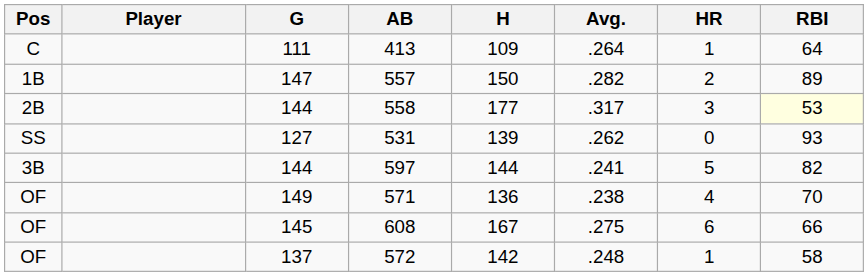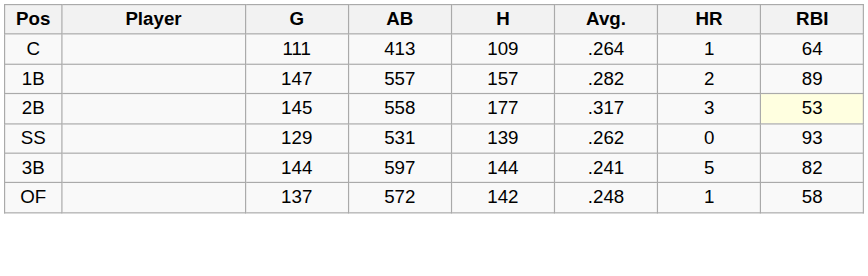 <table class="wikitable sortable">
 <tr>
 <th bgcolor="#DDDDFF" width="5%">Pos</th>
 <th bgcolor="#DDDDFF" width="16%">Player</th>
 <th bgcolor="#DDDDFF" width="9%">G</th>
 <th bgcolor="#DDDDFF" width="9%">AB</th>
 <th bgcolor="#DDDDFF" width="9%">H</th>
 <th bgcolor="#DDDDFF" width="9%">Avg.</th>
 <th bgcolor="#DDDDFF" width="9%">HR</th>
 <th bgcolor="#DDDDFF" width="9%">RBI</th>
 </tr>
 <tr align="center">
 <td>C</td>
 <td></td>
 <td>111</td>
 <td>413</td>
 <td>109</td>
 <td>.264</td>
 <td>1</td>
 <td>64</td>
 </tr>
 <tr align="center">
 <td>1B</td>
 <td></td>
 <td>147</td>
 <td>557</td>
-<td>150</td>
+<td>157</td>
 <td>.282</td>
 <td>2</td>
 <td>89</td>
 </tr>
 <tr align="center">
 <td>2B</td>
 <td></td>
-<td>144</td>
+<td>145</td>
 <td>558</td>
 <td>177</td>
 <td>.317</td>
 <td>3</td>
 <td style="background: lightyellow;">53</td>
 </tr>
 <tr align="center">
 <td>SS</td>
 <td></td>
-<td>127</td>
+<td>129</td>
 <td>531</td>
 <td>139</td>
 <td>.262</td>
 <td>0</td>
 <td>93</td>
 </tr>
 <tr align="center">
 <td>3B</td>
 <td></td>
 <td>144</td>
 <td>597</td>
 <td>144</td>
 <td>.241</td>
 <td>5</td>
 <td>82</td>
 </tr>
 <tr align="center">
 <td>OF</td>
 <td></td>
-<td>149</td>
-<td>571</td>
-<td>136</td>
-<td>.238</td>
-<td>4</td>
-<td>70</td>
-</tr>
-<tr align="center">
-<td>OF</td>
-<td></td>
-<td>145</td>
-<td>608</td>
-<td>167</td>
-<td>.275</td>
-<td>6</td>
-<td>66</td>
-</tr>
-<tr align="center">
-<td>OF</td>
-<td></td>
 <td>137</td>
 <td>572</td>
 <td>142</td>
 <td>.248</td>
 <td>1</td>
 <td>58</td>
 </tr>
 </table>
